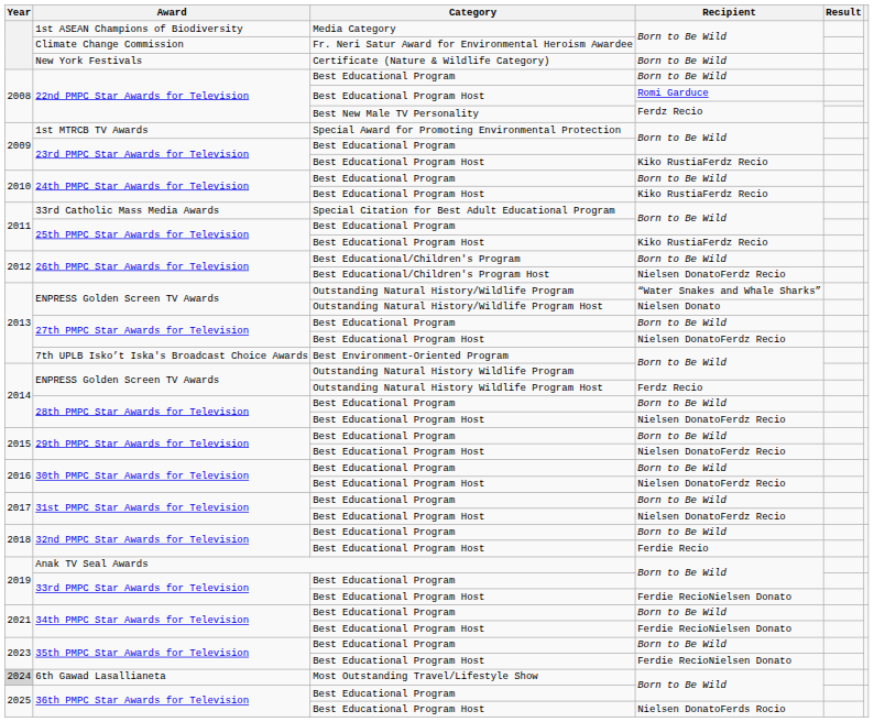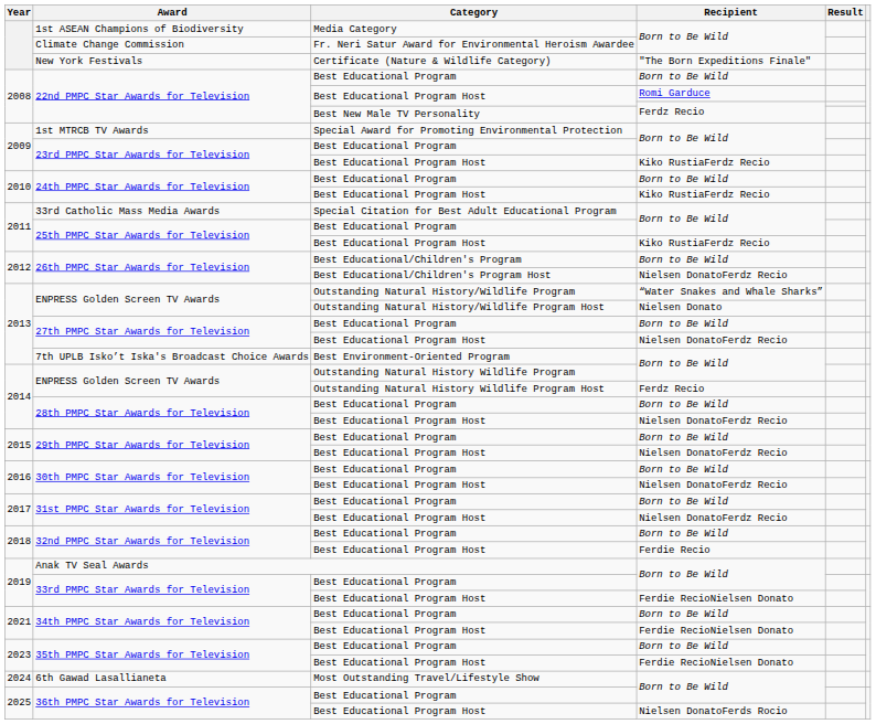 <table class="wikitable">
 <tr>
 <th>Year</th>
 <th>Award</th>
 <th>Category</th>
 <th>Recipient</th>
 <th>Result</th>
 <th></th>
 </tr>
 <tr>
 <th rowspan=3></th>
 <td>1st ASEAN Champions of Biodiversity</td>
 <td>Media Category</td>
 <td rowspan=2><em>Born to Be Wild</em></td>
 <td></td>
 <td rowspan=3></td>
 </tr>
 <tr>
 <td>Climate Change Commission</td>
 <td>Fr. Neri Satur Award for Environmental Heroism Awardee</td>
 <td></td>
 </tr>
 <tr>
 <td>New York Festivals</td>
 <td>Certificate (Nature & Wildlife Category)</td>
-<td><em>Born to Be Wild</em></td>
+<td>"The Born Expeditions Finale"</td>
 <td></td>
 </tr>
 <tr>
 <td rowspan=4>2008</td>
 <td rowspan=4><a href='#'>22nd PMPC Star Awards for Television</a></td>
 <td>Best Educational Program</td>
 <td><em>Born to Be Wild</em></td>
 <td></td>
 <td rowspan=4></td>
 </tr>
 <tr>
 <td rowspan=2>Best Educational Program Host</td>
 <td><a href='#'>Romi Garduce</a></td>
 <td></td>
 </tr>
 <tr>
 <td rowspan=2>Ferdz Recio</td>
 <td></td>
 </tr>
 <tr>
 <td>Best New Male TV Personality</td>
 <td></td>
 </tr>
 <tr>
 <td rowspan=3>2009</td>
 <td>1st MTRCB TV Awards</td>
 <td>Special Award for Promoting Environmental Protection</td>
 <td rowspan=2><em>Born to Be Wild</em></td>
 <td></td>
 <td></td>
 </tr>
 <tr>
 <td rowspan=2><a href='#'>23rd PMPC Star Awards for Television</a></td>
 <td>Best Educational Program</td>
 <td></td>
 <td rowspan=2></td>
 </tr>
 <tr>
 <td>Best Educational Program Host</td>
 <td>Kiko RustiaFerdz Recio</td>
 <td></td>
 </tr>
 <tr>
 <td rowspan=2>2010</td>
 <td rowspan=2><a href='#'>24th PMPC Star Awards for Television</a></td>
 <td>Best Educational Program</td>
 <td><em>Born to Be Wild</em></td>
 <td></td>
 <td rowspan=2></td>
 </tr>
 <tr>
 <td>Best Educational Program Host</td>
 <td>Kiko RustiaFerdz Recio</td>
 <td></td>
 </tr>
 <tr>
 <td rowspan=3>2011</td>
 <td>33rd Catholic Mass Media Awards</td>
 <td>Special Citation for Best Adult Educational Program</td>
 <td rowspan=2><em>Born to Be Wild</em></td>
 <td></td>
 <td></td>
 </tr>
 <tr>
 <td rowspan=2><a href='#'>25th PMPC Star Awards for Television</a></td>
 <td>Best Educational Program</td>
 <td></td>
 <td rowspan=2></td>
 </tr>
 <tr>
 <td>Best Educational Program Host</td>
 <td>Kiko RustiaFerdz Recio</td>
 <td></td>
 </tr>
 <tr>
 <td rowspan=2>2012</td>
 <td rowspan=2><a href='#'>26th PMPC Star Awards for Television</a></td>
 <td>Best Educational/Children's Program</td>
 <td><em>Born to Be Wild</em></td>
 <td></td>
 <td rowspan=2></td>
 </tr>
 <tr>
 <td>Best Educational/Children's Program Host</td>
 <td>Nielsen DonatoFerdz Recio</td>
 <td></td>
 </tr>
 <tr>
 <td rowspan=5>2013</td>
 <td rowspan=2>ENPRESS Golden Screen TV Awards</td>
 <td>Outstanding Natural History/Wildlife Program</td>
 <td>“Water Snakes and Whale Sharks”</td>
 <td></td>
 <td rowspan=2></td>
 </tr>
 <tr>
 <td>Outstanding Natural History/Wildlife Program Host</td>
 <td>Nielsen Donato</td>
 <td></td>
 </tr>
 <tr>
 <td rowspan=2><a href='#'>27th PMPC Star Awards for Television</a></td>
 <td>Best Educational Program</td>
 <td><em>Born to Be Wild</em></td>
 <td></td>
 <td></td>
 </tr>
 <tr>
 <td>Best Educational Program Host</td>
 <td>Nielsen DonatoFerdz Recio</td>
 <td></td>
 <td></td>
 </tr>
 <tr>
 <td>7th UPLB Isko’t Iska's Broadcast Choice Awards</td>
 <td>Best Environment-Oriented Program</td>
 <td rowspan=2><em>Born to Be Wild</em></td>
 <td></td>
 <td></td>
 </tr>
 <tr>
 <td rowspan=4>2014</td>
 <td rowspan=2>ENPRESS Golden Screen TV Awards</td>
 <td>Outstanding Natural History Wildlife Program</td>
 <td></td>
 <td rowspan=2></td>
 </tr>
 <tr>
 <td>Outstanding Natural History Wildlife Program Host</td>
 <td>Ferdz Recio</td>
 <td></td>
 </tr>
 <tr>
 <td rowspan=2><a href='#'>28th PMPC Star Awards for Television</a></td>
 <td>Best Educational Program</td>
 <td><em>Born to Be Wild</em></td>
 <td></td>
 <td rowspan=2></td>
 </tr>
 <tr>
 <td>Best Educational Program Host</td>
 <td>Nielsen DonatoFerdz Recio</td>
 <td></td>
 </tr>
 <tr>
 <td rowspan=2>2015</td>
 <td rowspan=2><a href='#'>29th PMPC Star Awards for Television</a></td>
 <td>Best Educational Program</td>
 <td><em>Born to Be Wild</em></td>
 <td></td>
 <td rowspan=2></td>
 </tr>
 <tr>
 <td>Best Educational Program Host</td>
 <td>Nielsen DonatoFerdz Recio</td>
 <td></td>
 </tr>
 <tr>
 <td rowspan=2>2016</td>
 <td rowspan=2><a href='#'>30th PMPC Star Awards for Television</a></td>
 <td>Best Educational Program</td>
 <td><em>Born to Be Wild</em></td>
 <td></td>
 <td rowspan=2></td>
 </tr>
 <tr>
 <td>Best Educational Program Host</td>
 <td>Nielsen DonatoFerdz Recio</td>
 <td></td>
 </tr>
 <tr>
 <td rowspan=2>2017</td>
 <td rowspan=2><a href='#'>31st PMPC Star Awards for Television</a></td>
 <td>Best Educational Program</td>
 <td><em>Born to Be Wild</em></td>
 <td></td>
 <td rowspan=2></td>
 </tr>
 <tr>
 <td>Best Educational Program Host</td>
 <td>Nielsen DonatoFerdz Recio</td>
 <td></td>
 </tr>
 <tr>
 <td rowspan=2>2018</td>
 <td rowspan=2><a href='#'>32nd PMPC Star Awards for Television</a></td>
 <td>Best Educational Program</td>
 <td><em>Born to Be Wild</em></td>
 <td></td>
 <td rowspan=2></td>
 </tr>
 <tr>
 <td>Best Educational Program Host</td>
 <td>Ferdie Recio</td>
 <td></td>
 </tr>
 <tr>
 <td rowspan=3>2019</td>
 <td colspan=2>Anak TV Seal Awards</td>
 <td rowspan=2><em>Born to Be Wild</em></td>
 <td></td>
 <td></td>
 </tr>
 <tr>
 <td rowspan=2><a href='#'>33rd PMPC Star Awards for Television</a></td>
 <td>Best Educational Program</td>
 <td></td>
 <td rowspan=2></td>
 </tr>
 <tr>
 <td>Best Educational Program Host</td>
 <td>Ferdie RecioNielsen Donato</td>
 <td></td>
 </tr>
 <tr>
 <td rowspan=2>2021</td>
 <td rowspan=2><a href='#'>34th PMPC Star Awards for Television</a></td>
 <td>Best Educational Program</td>
 <td><em>Born to Be Wild</em></td>
 <td></td>
 <td rowspan=2></td>
 </tr>
 <tr>
 <td>Best Educational Program Host</td>
 <td>Ferdie RecioNielsen Donato</td>
 <td></td>
 </tr>
 <tr>
 <td rowspan=2>2023</td>
 <td rowspan=2><a href='#'>35th PMPC Star Awards for Television</a></td>
 <td>Best Educational Program</td>
 <td><em>Born to Be Wild</em></td>
 <td></td>
 <td rowspan=2></td>
 </tr>
 <tr>
 <td>Best Educational Program Host</td>
 <td>Ferdie RecioNielsen Donato</td>
 <td></td>
 </tr>
 <tr>
-<td style="background: lightgrey;">2024</td>
+<td>2024</td>
 <td>6th Gawad Lasallianeta</td>
 <td>Most Outstanding Travel/Lifestyle Show</td>
 <td rowspan=2><em>Born to Be Wild</em></td>
 <td></td>
 <td></td>
 </tr>
 <tr>
 <td rowspan=2>2025</td>
 <td rowspan=2><a href='#'>36th PMPC Star Awards for Television</a></td>
 <td>Best Educational Program</td>
 <td></td>
 <td rowspan=2></td>
 </tr>
 <tr>
 <td>Best Educational Program Host</td>
 <td>Nielsen DonatoFerds Rocio</td>
 <td></td>
 </tr>
 </table>
